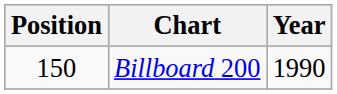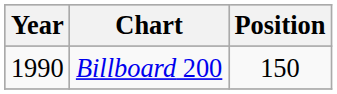 <table class="wikitable">
 <tr>
+<th>Year</th>
+<th>Chart</th>
 <th>Position</th>
-<th>Chart</th>
-<th>Year</th>
 </tr>
 <tr>
+<td>1990</td>
+<td><a href='#'><em>Billboard</em> 200</a></td>
 <td align="center">150</td>
-<td><a href='#'><em>Billboard</em> 200</a></td>
-<td>1990</td>
 </tr>
 </table>
